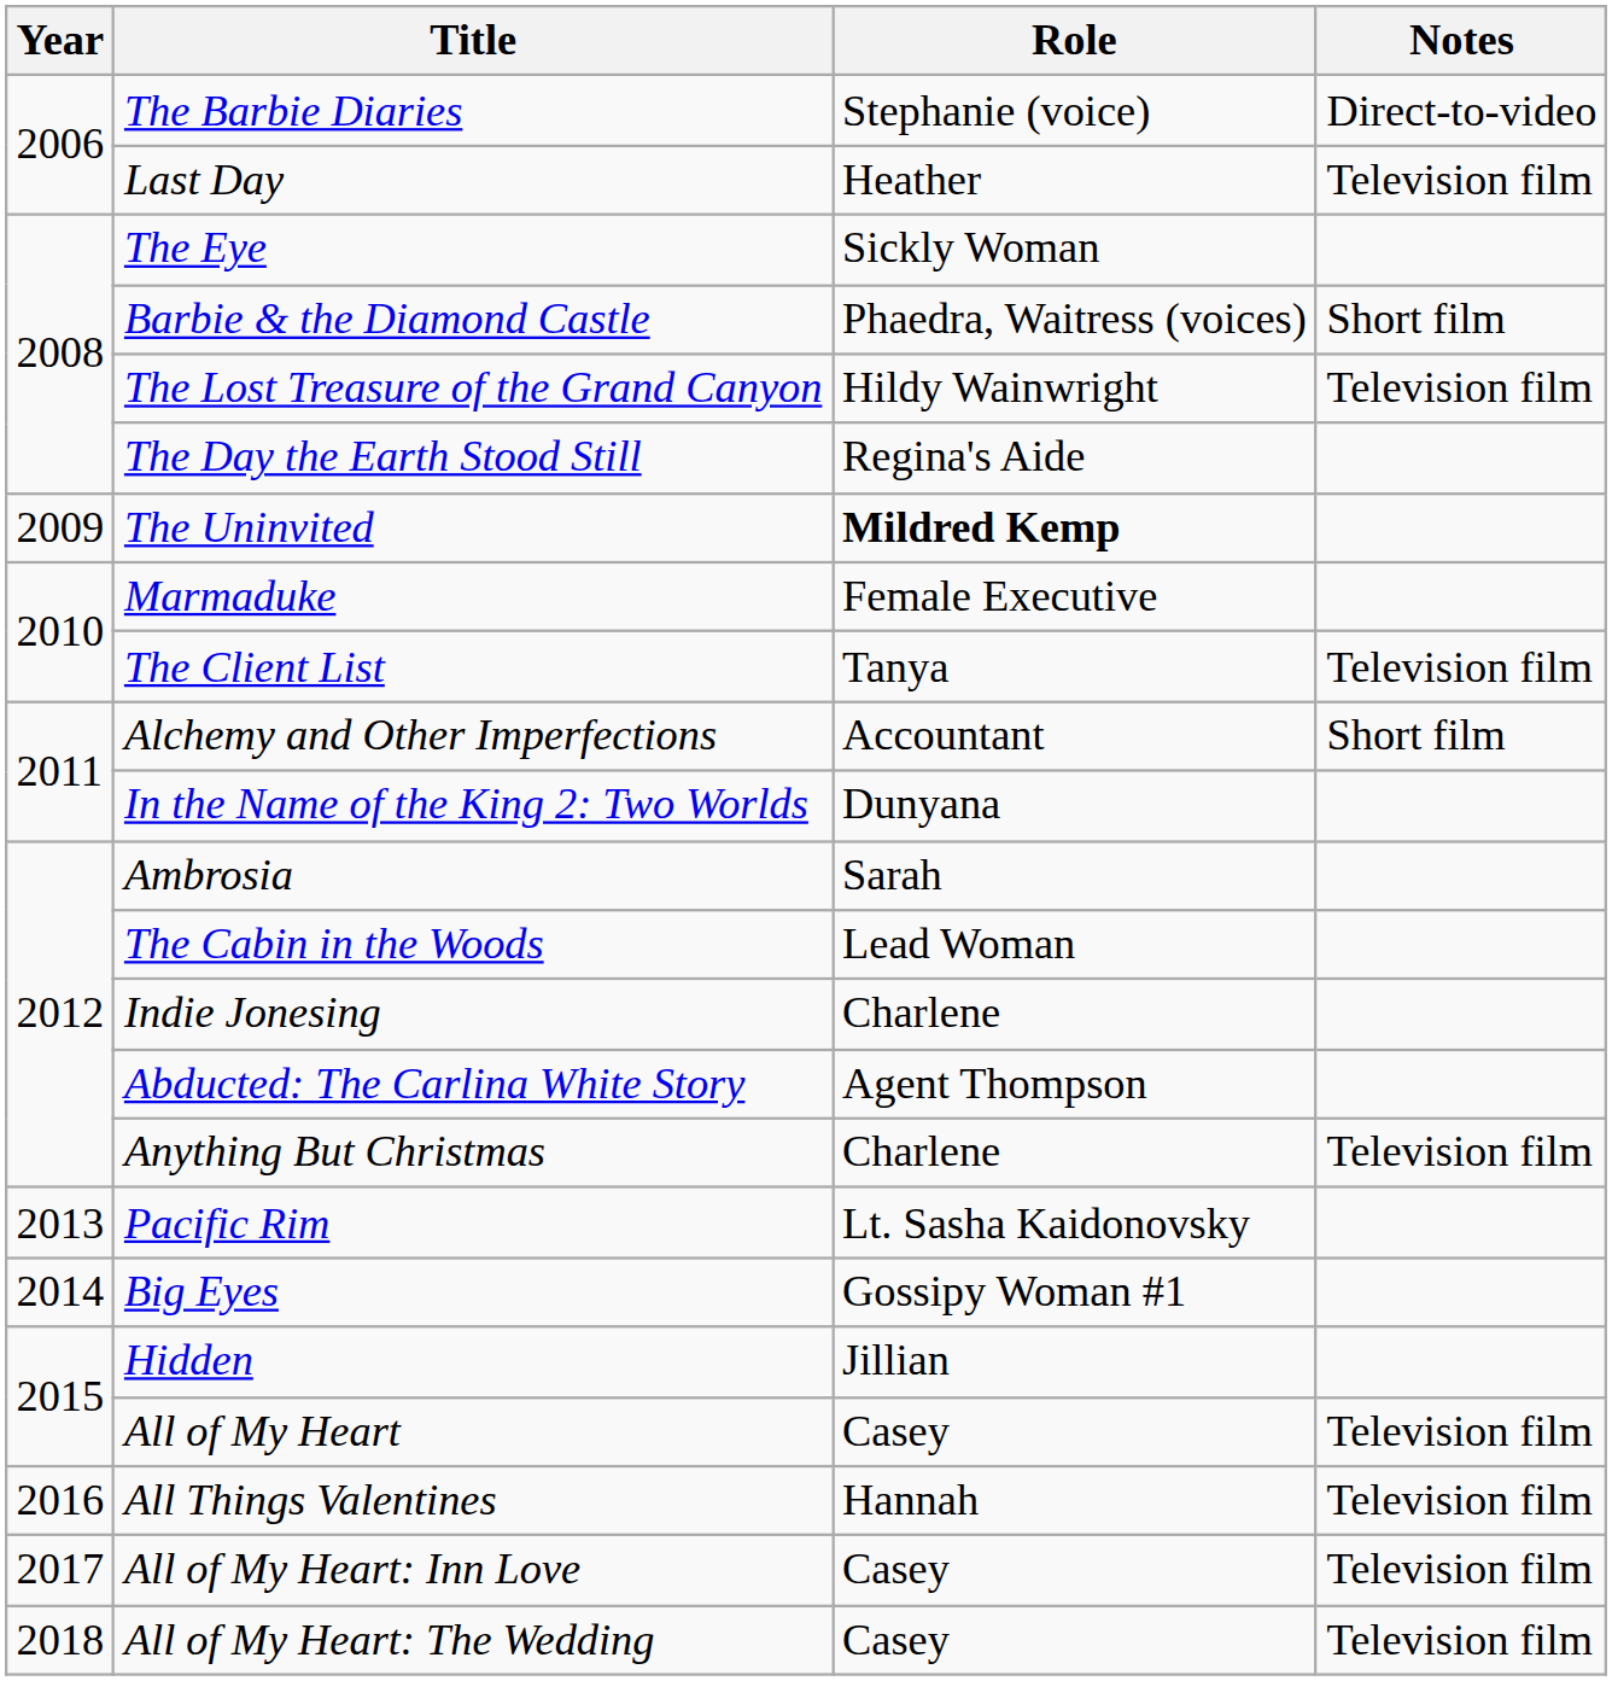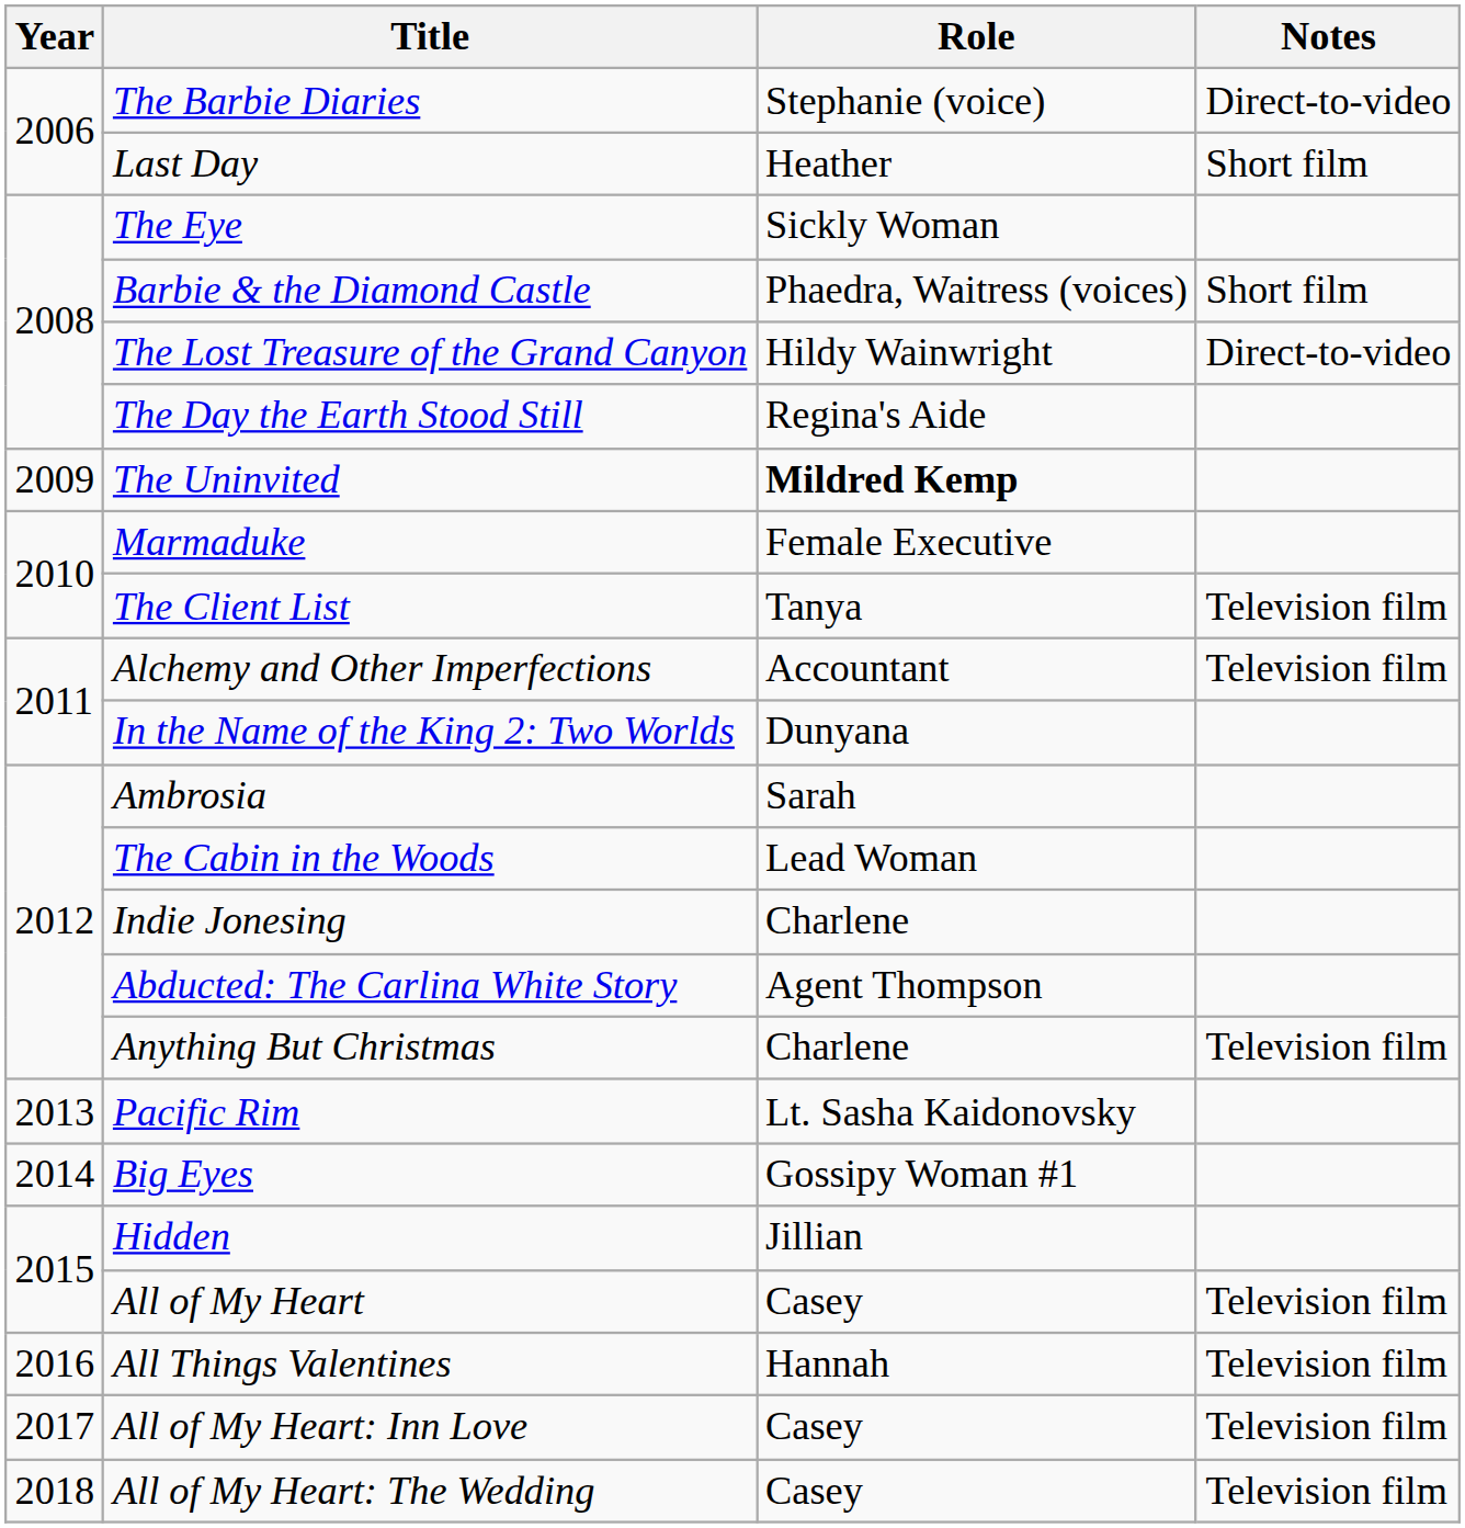 <table class="wikitable sortable">
 <tr>
 <th>Year</th>
 <th>Title</th>
 <th>Role</th>
 <th class="unsortable">Notes</th>
 </tr>
 <tr>
 <td rowspan="2">2006</td>
 <td data-sort-value="Barbie Diaries, The"><em><a href='#'>The Barbie Diaries</a></em></td>
 <td>Stephanie (voice)</td>
 <td>Direct-to-video</td>
 </tr>
 <tr>
 <td><em>Last Day</em></td>
 <td>Heather</td>
-<td>Television film</td>
+<td>Short film</td>
 </tr>
 <tr>
 <td rowspan="4">2008</td>
 <td data-sort-value="Eye, The"><em><a href='#'>The Eye</a></em></td>
 <td>Sickly Woman</td>
 <td></td>
 </tr>
 <tr>
 <td><em><a href='#'>Barbie & the Diamond Castle</a></em></td>
 <td>Phaedra, Waitress (voices)</td>
 <td>Short film</td>
 </tr>
 <tr>
 <td data-sort-value="Lost Treasure of the Grand Canyon, The"><em><a href='#'>The Lost Treasure of the Grand Canyon</a></em></td>
 <td>Hildy Wainwright</td>
-<td>Television film</td>
+<td>Direct-to-video</td>
 </tr>
 <tr>
 <td data-sort-value="Day the Earth Stood Still, The"><em><a href='#'>The Day the Earth Stood Still</a></em></td>
 <td>Regina's Aide</td>
 <td></td>
 </tr>
 <tr>
 <td>2009</td>
 <td data-sort-value="Uninvited, The"><em><a href='#'>The Uninvited</a></em></td>
 <td><strong>Mildred Kemp</strong></td>
 <td></td>
 </tr>
 <tr>
 <td rowspan="2">2010</td>
 <td><em><a href='#'>Marmaduke</a></em></td>
 <td>Female Executive</td>
 <td></td>
 </tr>
 <tr>
 <td data-sort-value="Client List, The"><em><a href='#'>The Client List</a></em></td>
 <td>Tanya</td>
 <td>Television film</td>
 </tr>
 <tr>
 <td rowspan="2">2011</td>
 <td><em>Alchemy and Other Imperfections</em></td>
 <td>Accountant</td>
-<td>Short film</td>
+<td>Television film</td>
 </tr>
 <tr>
 <td><em><a href='#'>In the Name of the King 2: Two Worlds</a></em></td>
 <td>Dunyana</td>
 <td></td>
 </tr>
 <tr>
 <td rowspan="5">2012</td>
 <td><em>Ambrosia</em></td>
 <td>Sarah</td>
 <td></td>
 </tr>
 <tr>
 <td data-sort-value="Cabin in the Woods, The"><em><a href='#'>The Cabin in the Woods</a></em></td>
 <td>Lead Woman</td>
 <td></td>
 </tr>
 <tr>
 <td><em>Indie Jonesing</em></td>
 <td>Charlene</td>
 <td></td>
 </tr>
 <tr>
 <td><em><a href='#'>Abducted: The Carlina White Story</a></em></td>
 <td>Agent Thompson</td>
 <td></td>
 </tr>
 <tr>
 <td><em>Anything But Christmas</em></td>
 <td>Charlene</td>
 <td>Television film</td>
 </tr>
 <tr>
 <td>2013</td>
 <td><em><a href='#'>Pacific Rim</a></em></td>
 <td>Lt. Sasha Kaidonovsky</td>
 <td></td>
 </tr>
 <tr>
 <td>2014</td>
 <td><em><a href='#'>Big Eyes</a></em></td>
 <td>Gossipy Woman #1</td>
 <td></td>
 </tr>
 <tr>
 <td rowspan="2">2015</td>
 <td><em><a href='#'>Hidden</a></em></td>
 <td>Jillian</td>
 <td></td>
 </tr>
 <tr>
 <td><em>All of My Heart</em></td>
 <td>Casey</td>
 <td>Television film</td>
 </tr>
 <tr>
 <td>2016</td>
 <td><em>All Things Valentines</em></td>
 <td>Hannah</td>
 <td>Television film</td>
 </tr>
 <tr>
 <td>2017</td>
 <td><em>All of My Heart: Inn Love</em></td>
 <td>Casey</td>
 <td>Television film</td>
 </tr>
 <tr>
 <td>2018</td>
 <td><em>All of My Heart: The Wedding</em></td>
 <td>Casey</td>
 <td>Television film</td>
 </tr>
 </table>
